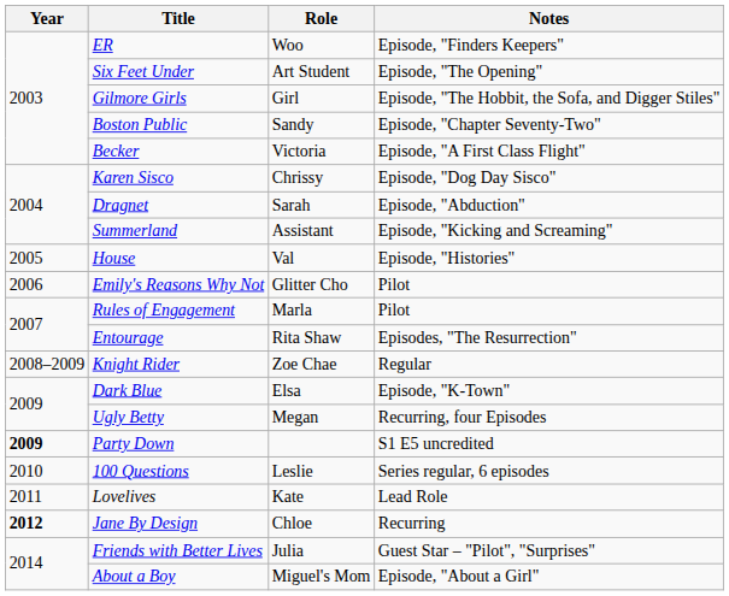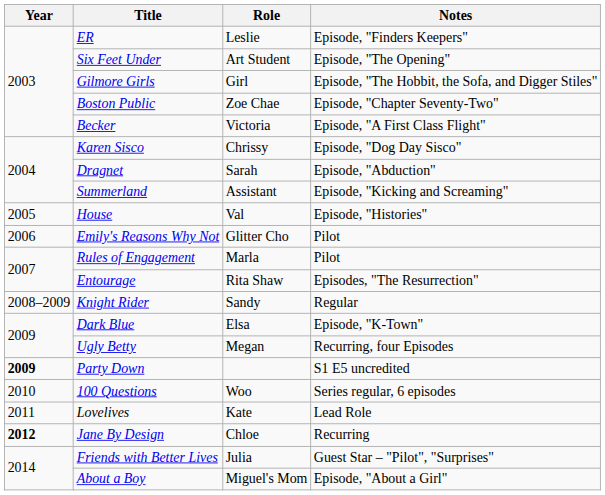 <table class="wikitable sortable">
 <tr>
 <th>Year</th>
 <th>Title</th>
 <th>Role</th>
 <th class="unsortable">Notes</th>
 </tr>
 <tr>
 <td rowspan=5>2003</td>
 <td><em><a href='#'>ER</a></em></td>
-<td>Woo</td>
+<td>Leslie</td>
 <td>Episode, "Finders Keepers"</td>
 </tr>
 <tr>
 <td><em><a href='#'>Six Feet Under</a></em></td>
 <td>Art Student</td>
 <td>Episode, "The Opening"</td>
 </tr>
 <tr>
 <td><em><a href='#'>Gilmore Girls</a></em></td>
 <td>Girl</td>
 <td>Episode, "The Hobbit, the Sofa, and Digger Stiles"</td>
 </tr>
 <tr>
 <td><em><a href='#'>Boston Public</a></em></td>
-<td>Sandy</td>
+<td>Zoe Chae</td>
 <td>Episode, "Chapter Seventy-Two"</td>
 </tr>
 <tr>
 <td><em><a href='#'>Becker</a></em></td>
 <td>Victoria</td>
 <td>Episode, "A First Class Flight"</td>
 </tr>
 <tr>
 <td rowspan=3>2004</td>
 <td><em><a href='#'>Karen Sisco</a></em></td>
 <td>Chrissy</td>
 <td>Episode, "Dog Day Sisco"</td>
 </tr>
 <tr>
 <td><em><a href='#'>Dragnet</a></em></td>
 <td>Sarah</td>
 <td>Episode, "Abduction"</td>
 </tr>
 <tr>
 <td><em><a href='#'>Summerland</a></em></td>
 <td>Assistant</td>
 <td>Episode, "Kicking and Screaming"</td>
 </tr>
 <tr>
 <td>2005</td>
 <td><em><a href='#'>House</a></em></td>
 <td>Val</td>
 <td>Episode, "Histories"</td>
 </tr>
 <tr>
 <td>2006</td>
 <td><em><a href='#'>Emily's Reasons Why Not</a></em></td>
 <td>Glitter Cho</td>
 <td>Pilot</td>
 </tr>
 <tr>
 <td rowspan=2>2007</td>
 <td><em><a href='#'>Rules of Engagement</a></em></td>
 <td>Marla</td>
 <td>Pilot</td>
 </tr>
 <tr>
 <td><em><a href='#'>Entourage</a></em></td>
 <td>Rita Shaw</td>
 <td>Episodes, "The Resurrection"</td>
 </tr>
 <tr>
 <td>2008–2009</td>
 <td><em><a href='#'>Knight Rider</a></em></td>
-<td>Zoe Chae</td>
+<td>Sandy</td>
 <td>Regular</td>
 </tr>
 <tr>
 <td rowspan=2>2009</td>
 <td><em><a href='#'>Dark Blue</a></em></td>
 <td>Elsa</td>
 <td>Episode, "K-Town"</td>
 </tr>
 <tr>
 <td><em><a href='#'>Ugly Betty</a></em></td>
 <td>Megan</td>
 <td>Recurring, four Episodes</td>
 </tr>
 <tr>
 <td><strong>2009</strong></td>
 <td><em><a href='#'>Party Down</a></em></td>
 <td></td>
 <td>S1 E5 uncredited</td>
 </tr>
 <tr>
 <td>2010</td>
 <td><em><a href='#'>100 Questions</a></em></td>
-<td>Leslie</td>
+<td>Woo</td>
 <td>Series regular, 6 episodes</td>
 </tr>
 <tr>
 <td>2011</td>
 <td><em>Lovelives</em></td>
 <td>Kate</td>
 <td>Lead Role</td>
 </tr>
 <tr>
 <td><strong>2012</strong></td>
 <td><em><a href='#'>Jane By Design</a></em></td>
 <td>Chloe</td>
 <td>Recurring</td>
 </tr>
 <tr>
 <td rowspan=2>2014</td>
 <td><em><a href='#'>Friends with Better Lives</a></em></td>
 <td>Julia</td>
 <td>Guest Star – "Pilot", "Surprises"</td>
 </tr>
 <tr>
 <td><em><a href='#'>About a Boy</a></em></td>
 <td>Miguel's Mom</td>
 <td>Episode, "About a Girl"</td>
 </tr>
 </table>
